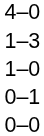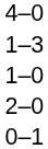 <table cellspacing=1 width=70%>
 <tr>
 <th width=25%></th>
 <th width=30%></th>
 <th width=15%></th>
 <th width=30%></th>
 </tr>
 <tr>
 <td></td>
 <td align=right></td>
 <td align=center>4–0</td>
 <td></td>
 </tr>
 <tr>
 <td></td>
 <td align=right></td>
 <td align=center>1–3</td>
 <td></td>
 </tr>
 <tr>
 <td></td>
 <td align=right></td>
 <td align=center>1–0</td>
 <td></td>
 </tr>
 <tr>
 <td></td>
 <td align=right></td>
-<td align=center>0–1</td>
+<td align=center>2–0</td>
 <td></td>
 </tr>
 <tr>
 <td></td>
 <td align=right></td>
-<td align=center>0–0</td>
+<td align=center>0–1</td>
 <td></td>
 </tr>
 </table>
